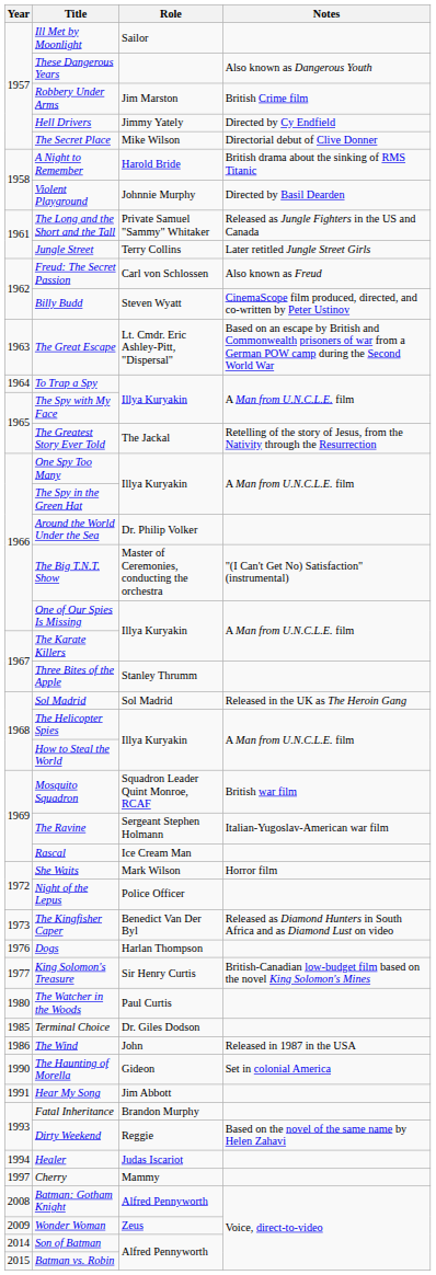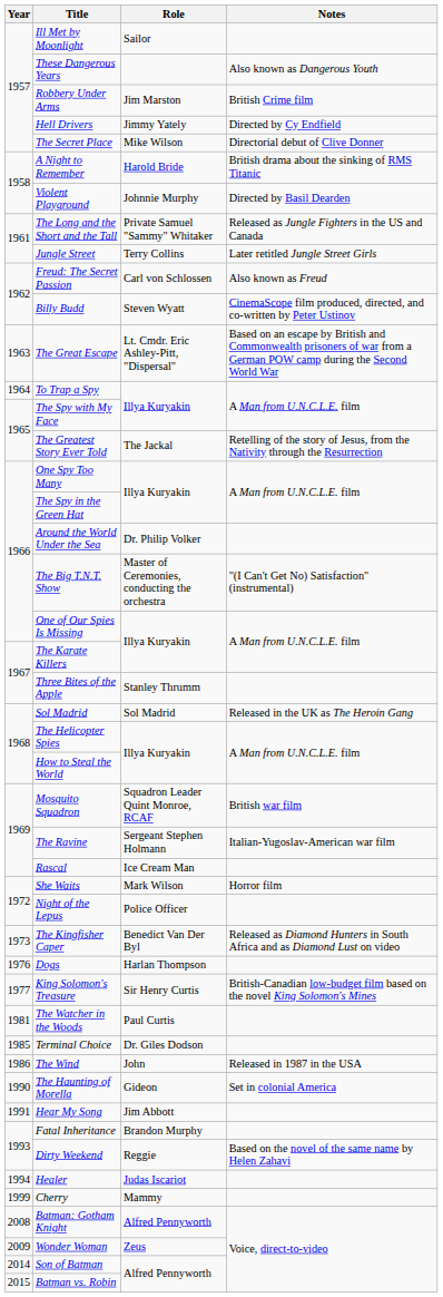 <table class=wikitable>
 <tr>
 <th>Year</th>
 <th>Title</th>
 <th>Role</th>
 <th>Notes</th>
 </tr>
 <tr>
 <td rowspan="5">1957</td>
 <td><em><a href='#'>Ill Met by Moonlight</a></em></td>
 <td>Sailor</td>
 <td></td>
 </tr>
 <tr>
 <td><em><a href='#'>These Dangerous Years</a></em></td>
 <td></td>
 <td>Also known as <em>Dangerous Youth</em></td>
 </tr>
 <tr>
 <td><em><a href='#'>Robbery Under Arms</a></em></td>
 <td>Jim Marston</td>
 <td>British <a href='#'>Crime film</a></td>
 </tr>
 <tr>
 <td><em><a href='#'>Hell Drivers</a></em></td>
 <td>Jimmy Yately</td>
 <td>Directed by <a href='#'>Cy Endfield</a></td>
 </tr>
 <tr>
 <td><em><a href='#'>The Secret Place</a></em></td>
 <td>Mike Wilson</td>
 <td>Directorial debut of <a href='#'>Clive Donner</a></td>
 </tr>
 <tr>
 <td rowspan="2">1958</td>
 <td><em><a href='#'>A Night to Remember</a></em></td>
 <td><a href='#'>Harold Bride</a></td>
 <td>British drama about the sinking of <a href='#'>RMS Titanic</a></td>
 </tr>
 <tr>
 <td><em><a href='#'>Violent Playground</a></em></td>
 <td>Johnnie Murphy</td>
 <td>Directed by <a href='#'>Basil Dearden</a></td>
 </tr>
 <tr>
 <td rowspan="2">1961</td>
 <td><em><a href='#'>The Long and the Short and the Tall</a></em></td>
 <td>Private Samuel "Sammy" Whitaker</td>
 <td>Released as <em>Jungle Fighters</em> in the US and Canada</td>
 </tr>
 <tr>
 <td><em><a href='#'>Jungle Street</a></em></td>
 <td>Terry Collins</td>
 <td>Later retitled <em>Jungle Street Girls</em></td>
 </tr>
 <tr>
 <td rowspan="2">1962</td>
 <td><em><a href='#'>Freud: The Secret Passion</a></em></td>
 <td>Carl von Schlossen</td>
 <td>Also known as <em>Freud</em></td>
 </tr>
 <tr>
 <td><em><a href='#'>Billy Budd</a></em></td>
 <td>Steven Wyatt</td>
 <td><a href='#'>CinemaScope</a> film produced, directed, and co-written by <a href='#'>Peter Ustinov</a></td>
 </tr>
 <tr>
 <td>1963</td>
 <td><em><a href='#'>The Great Escape</a></em></td>
 <td>Lt. Cmdr. Eric Ashley-Pitt, "Dispersal"</td>
 <td>Based on an escape by British and <a href='#'>Commonwealth</a> <a href='#'>prisoners of war</a> from a <a href='#'>German POW camp</a> during the <a href='#'>Second World War</a></td>
 </tr>
 <tr>
 <td>1964</td>
 <td><em><a href='#'>To Trap a Spy</a></em></td>
 <td rowspan="2"><a href='#'>Illya Kuryakin</a></td>
 <td rowspan="2">A <em><a href='#'>Man from U.N.C.L.E.</a></em> film</td>
 </tr>
 <tr>
 <td rowspan="2">1965</td>
 <td><em><a href='#'>The Spy with My Face</a></em></td>
 </tr>
 <tr>
 <td><em><a href='#'>The Greatest Story Ever Told</a></em></td>
 <td>The Jackal</td>
 <td>Retelling of the story of Jesus, from the <a href='#'>Nativity</a> through the <a href='#'>Resurrection</a></td>
 </tr>
 <tr>
 <td rowspan="5">1966</td>
 <td><em><a href='#'>One Spy Too Many</a></em></td>
 <td rowspan="2">Illya Kuryakin</td>
 <td rowspan="2">A <em>Man from U.N.C.L.E.</em> film</td>
 </tr>
 <tr>
 <td><em><a href='#'>The Spy in the Green Hat</a></em></td>
 </tr>
 <tr>
 <td><em><a href='#'>Around the World Under the Sea</a></em></td>
 <td>Dr. Philip Volker</td>
 <td></td>
 </tr>
 <tr>
 <td><em><a href='#'>The Big T.N.T. Show</a></em></td>
 <td>Master of Ceremonies, conducting the orchestra</td>
 <td>"(I Can't Get No) Satisfaction" (instrumental)</td>
 </tr>
 <tr>
 <td><em><a href='#'>One of Our Spies Is Missing</a></em></td>
 <td rowspan="2">Illya Kuryakin</td>
 <td rowspan="2">A <em>Man from U.N.C.L.E.</em> film</td>
 </tr>
 <tr>
 <td rowspan="2">1967</td>
 <td><em><a href='#'>The Karate Killers</a></em></td>
 </tr>
 <tr>
 <td><em><a href='#'>Three Bites of the Apple</a></em></td>
 <td>Stanley Thrumm</td>
 <td></td>
 </tr>
 <tr>
 <td rowspan="3">1968</td>
 <td><em><a href='#'>Sol Madrid</a></em></td>
 <td>Sol Madrid</td>
 <td>Released in the UK as <em>The Heroin Gang</em></td>
 </tr>
 <tr>
 <td><em><a href='#'>The Helicopter Spies</a></em></td>
 <td rowspan="2">Illya Kuryakin</td>
 <td rowspan="2">A <em>Man from U.N.C.L.E.</em> film</td>
 </tr>
 <tr>
 <td><em><a href='#'>How to Steal the World</a></em></td>
 </tr>
 <tr>
 <td rowspan="3">1969</td>
 <td><em><a href='#'>Mosquito Squadron</a></em></td>
 <td>Squadron Leader Quint Monroe, <a href='#'>RCAF</a></td>
 <td>British <a href='#'>war film</a></td>
 </tr>
 <tr>
 <td><em><a href='#'>The Ravine</a></em></td>
 <td>Sergeant Stephen Holmann</td>
 <td>Italian-Yugoslav-American war film</td>
 </tr>
 <tr>
 <td><em><a href='#'>Rascal</a></em></td>
 <td>Ice Cream Man</td>
 <td></td>
 </tr>
 <tr>
 <td rowspan="2">1972</td>
 <td><em><a href='#'>She Waits</a></em></td>
 <td>Mark Wilson</td>
 <td>Horror film</td>
 </tr>
 <tr>
 <td><em><a href='#'>Night of the Lepus</a></em></td>
 <td>Police Officer</td>
 </tr>
 <tr>
 <td>1973</td>
 <td><em><a href='#'>The Kingfisher Caper</a></em></td>
 <td>Benedict Van Der Byl</td>
 <td>Released as <em>Diamond Hunters</em> in South Africa and as <em>Diamond Lust</em> on video</td>
 </tr>
 <tr>
 <td>1976</td>
 <td><em><a href='#'>Dogs</a></em></td>
 <td>Harlan Thompson</td>
 <td></td>
 </tr>
 <tr>
 <td>1977</td>
 <td><em><a href='#'>King Solomon's Treasure</a></em></td>
 <td>Sir Henry Curtis</td>
 <td>British-Canadian <a href='#'>low-budget film</a> based on the novel <em><a href='#'>King Solomon's Mines</a></em></td>
 </tr>
 <tr>
-<td>1980</td>
+<td>1981</td>
 <td><em><a href='#'>The Watcher in the Woods</a></em></td>
 <td>Paul Curtis</td>
 <td></td>
 </tr>
 <tr>
 <td>1985</td>
 <td><em>Terminal Choice</em></td>
 <td>Dr. Giles Dodson</td>
 <td></td>
 </tr>
 <tr>
 <td>1986</td>
 <td><em><a href='#'>The Wind</a></em></td>
 <td>John</td>
 <td>Released in 1987 in the USA</td>
 </tr>
 <tr>
 <td>1990</td>
 <td><em><a href='#'>The Haunting of Morella</a></em></td>
 <td>Gideon</td>
 <td>Set in <a href='#'>colonial America</a></td>
 </tr>
 <tr>
 <td>1991</td>
 <td><em><a href='#'>Hear My Song</a></em></td>
 <td>Jim Abbott</td>
 <td></td>
 </tr>
 <tr>
 <td rowspan="2">1993</td>
 <td><em>Fatal Inheritance</em></td>
 <td>Brandon Murphy</td>
 <td></td>
 </tr>
 <tr>
 <td><em><a href='#'>Dirty Weekend</a></em></td>
 <td>Reggie</td>
 <td>Based on the <a href='#'>novel of the same name</a> by <a href='#'>Helen Zahavi</a></td>
 </tr>
 <tr>
 <td>1994</td>
 <td><em><a href='#'>Healer</a></em></td>
 <td><a href='#'>Judas Iscariot</a></td>
 <td></td>
 </tr>
 <tr>
-<td>1997</td>
+<td>1999</td>
 <td><em>Cherry</em></td>
 <td>Mammy</td>
 <td></td>
 </tr>
 <tr>
 <td>2008</td>
 <td><em><a href='#'>Batman: Gotham Knight</a></em></td>
 <td><a href='#'>Alfred Pennyworth</a></td>
 <td rowspan="4">Voice, <a href='#'>direct-to-video</a></td>
 </tr>
 <tr>
 <td>2009</td>
 <td><em><a href='#'>Wonder Woman</a></em></td>
 <td><a href='#'>Zeus</a></td>
 </tr>
 <tr>
 <td>2014</td>
 <td><em><a href='#'>Son of Batman</a></em></td>
 <td rowspan="2">Alfred Pennyworth</td>
 </tr>
 <tr>
 <td>2015</td>
 <td><em><a href='#'>Batman vs. Robin</a></em></td>
 </tr>
 </table>
